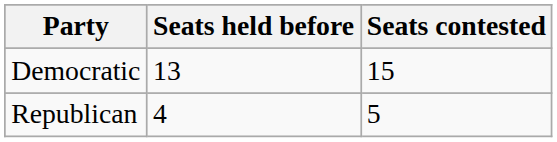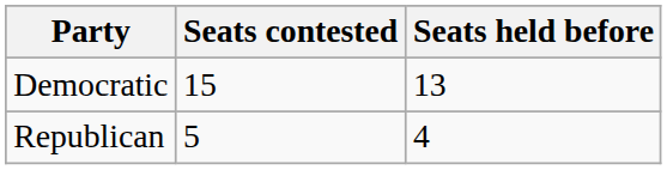 <table class="wikitable">
 <tr>
 <th>Party</th>
+<th>Seats contested</th>
 <th>Seats held before</th>
-<th>Seats contested</th>
 </tr>
 <tr>
 <td>Democratic</td>
+<td>15</td>
 <td>13</td>
-<td>15</td>
 </tr>
 <tr>
 <td>Republican</td>
+<td>5</td>
 <td>4</td>
-<td>5</td>
 </tr>
 </table>
